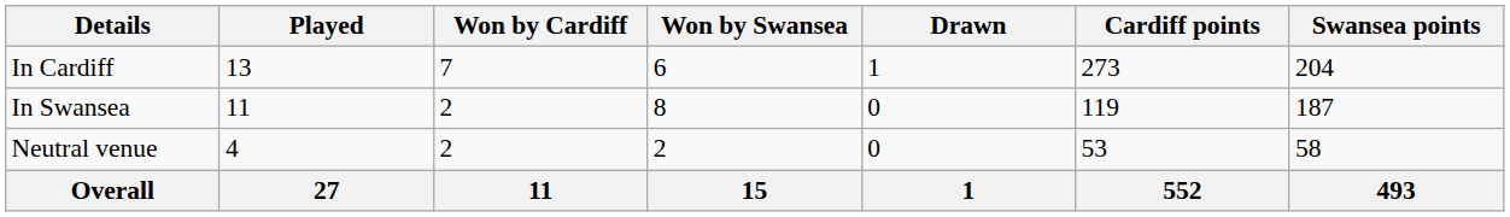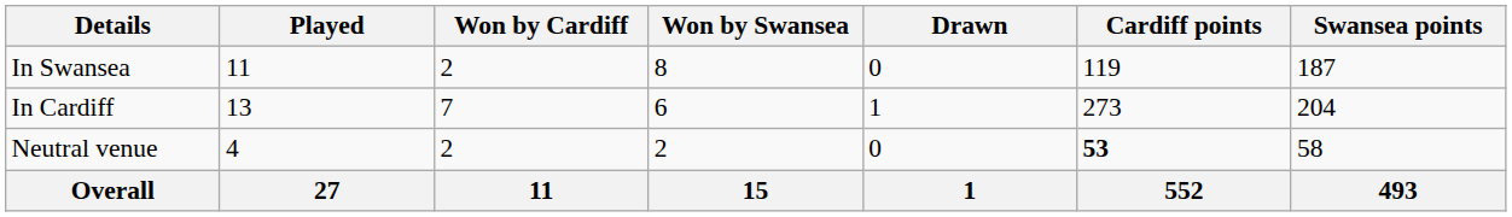 <table class="wikitable sortable">
 <tr>
 <th width="125">Details</th>
 <th width="125">Played</th>
 <th width="125">Won by Cardiff</th>
 <th width="125">Won by Swansea</th>
 <th width="125">Drawn</th>
 <th width="125">Cardiff points</th>
 <th width="125">Swansea points</th>
 </tr>
 <tr>
+<td>In Swansea</td>
+<td>11</td>
+<td>2</td>
+<td>8</td>
+<td>0</td>
+<td>119</td>
+<td>187</td>
+</tr>
+<tr>
 <td>In Cardiff</td>
 <td>13</td>
 <td>7</td>
 <td>6</td>
 <td>1</td>
 <td>273</td>
 <td>204</td>
 </tr>
 <tr>
-<td>In Swansea</td>
-<td>11</td>
-<td>2</td>
-<td>8</td>
-<td>0</td>
-<td>119</td>
-<td>187</td>
-</tr>
-<tr>
 <td>Neutral venue</td>
 <td>4</td>
 <td>2</td>
 <td>2</td>
 <td>0</td>
-<td>53</td>
+<td><strong>53</strong></td>
 <td>58</td>
 </tr>
 <tr>
 <th>Overall</th>
 <th>27</th>
 <th>11</th>
 <th>15</th>
 <th>1</th>
 <th>552</th>
 <th>493</th>
 </tr>
 </table>
